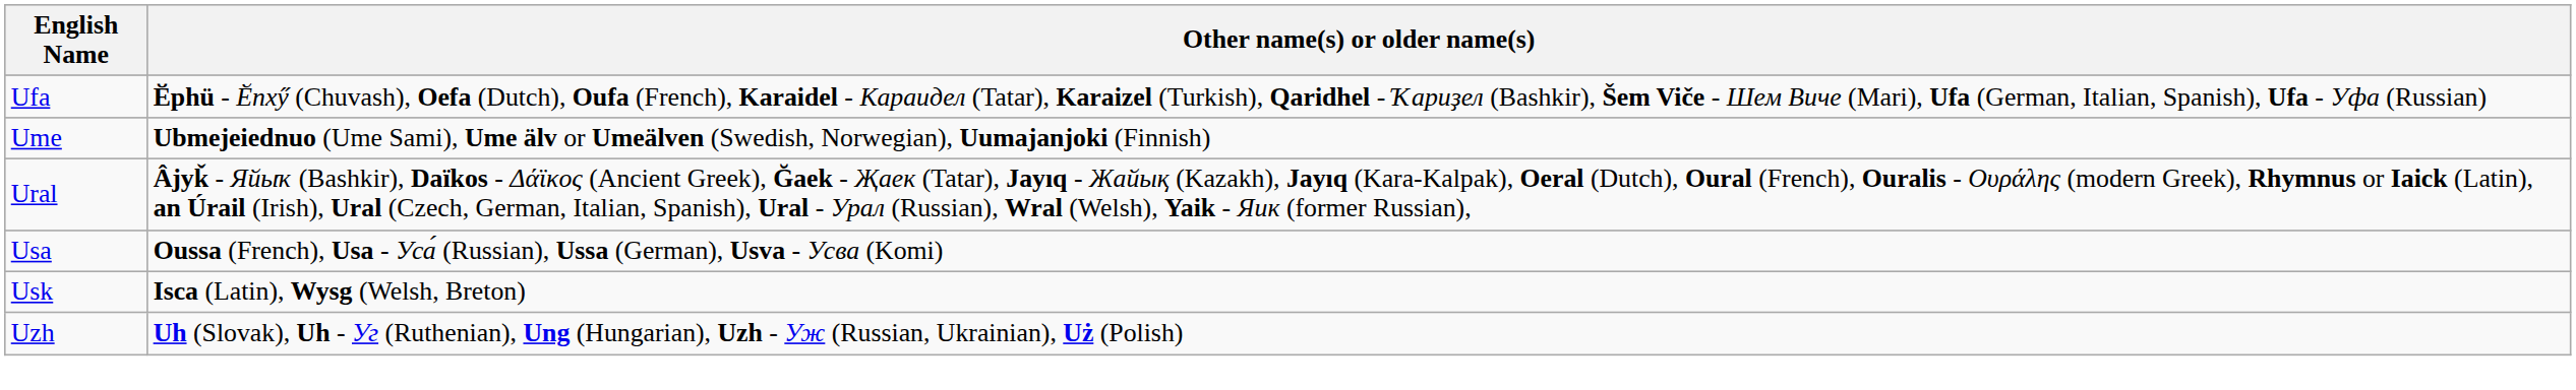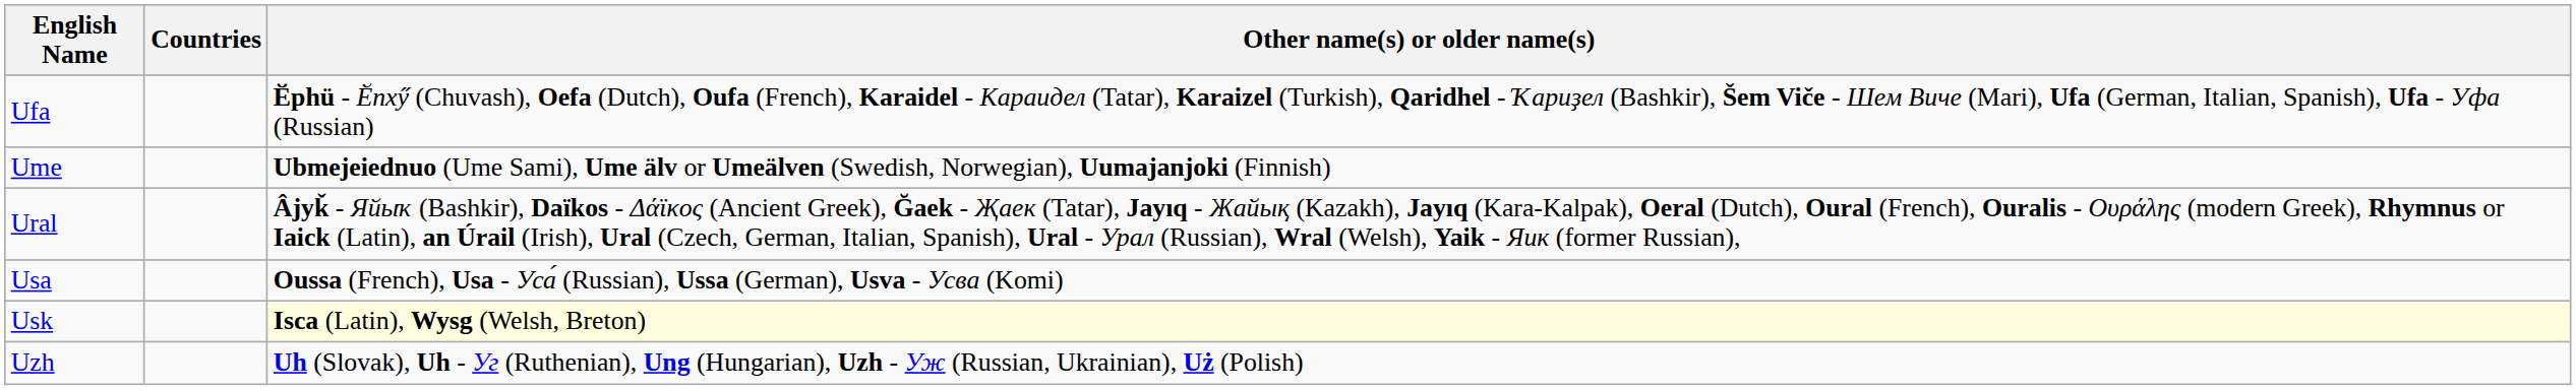 <table class=wikitable>
 <tr>
 <th>English Name</th>
+<th>Countries</th>
 <th>Other name(s) or older name(s)</th>
 </tr>
 <tr>
 <td><a href='#'>Ufa</a></td>
+<td></td>
 <td><strong>Ӗphü</strong> - <em>Ӗпхӳ</em> (Chuvash), <strong>Oefa</strong> (Dutch), <strong>Oufa</strong> (French), <strong>Karaidel</strong> - <em>Караидел</em> (Tatar), <strong>Karaizel</strong> (Turkish), <strong>Qaridhel</strong> - <em>Ҡариҙел</em> (Bashkir), <strong>Šem Viče</strong> - <em>Шем Виче</em> (Mari), <strong>Ufa</strong> (German, Italian, Spanish), <strong>Ufa</strong> - <em>Уфа</em> (Russian)</td>
 </tr>
 <tr>
 <td><a href='#'>Ume</a></td>
+<td></td>
 <td><strong>Ubmejeiednuo</strong> (Ume Sami), <strong>Ume älv</strong> or <strong>Umeälven</strong> (Swedish, Norwegian), <strong>Uumajanjoki</strong> (Finnish)</td>
 </tr>
 <tr>
 <td><a href='#'>Ural</a></td>
+<td></td>
 <td><strong>Âjyǩ</strong> - <em>Яйыҡ</em> (Bashkir), <strong>Daïkos</strong> - <em>Δάϊκος</em> (Ancient Greek),  <strong>Ğaek</strong> - <em>Җаек</em> (Tatar), <strong>Jayıq</strong> - <em>Жайық</em> (Kazakh), <strong>Jayıq</strong> (Kara-Kalpak), <strong>Oeral</strong> (Dutch), <strong>Oural</strong> (French), <strong>Ouralis</strong> - <em>Ουράλης</em> (modern Greek), <strong>Rhymnus</strong> or <strong>Iaick</strong> (Latin), <strong>an Úrail</strong> (Irish), <strong>Ural</strong> (Czech, German, Italian, Spanish), <strong>Ural</strong> - <em>Урал</em> (Russian), <strong>Wral</strong> (Welsh), <strong>Yaik</strong> - <em>Яик</em> (former Russian),</td>
 </tr>
 <tr>
 <td><a href='#'>Usa</a></td>
+<td></td>
 <td><strong>Oussa</strong> (French), <strong>Usa</strong> - <em>Уса́</em> (Russian), <strong>Ussa</strong> (German), <strong>Usva</strong> -  <em>Усва</em> (Komi)</td>
 </tr>
 <tr>
 <td><a href='#'>Usk</a></td>
-<td><strong>Isca</strong> (Latin), <strong>Wysg</strong> (Welsh, Breton)</td>
+<td></td>
+<td style="background: lightyellow;"><strong>Isca</strong> (Latin), <strong>Wysg</strong> (Welsh, Breton)</td>
 </tr>
 <tr>
 <td><a href='#'>Uzh</a></td>
+<td> </td>
 <td><strong><a href='#'>Uh</a></strong> (Slovak), <strong>Uh</strong> - <em><a href='#'>Уг</a></em> (Ruthenian), <strong><a href='#'>Ung</a></strong> (Hungarian), <strong>Uzh</strong> - <em><a href='#'>Уж</a></em> (Russian, Ukrainian), <strong><a href='#'>Uż</a></strong> (Polish)</td>
 </tr>
 </table>
